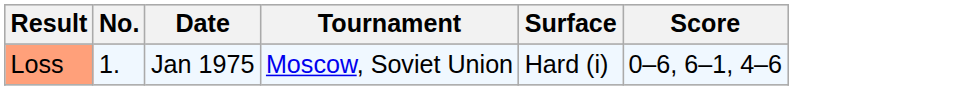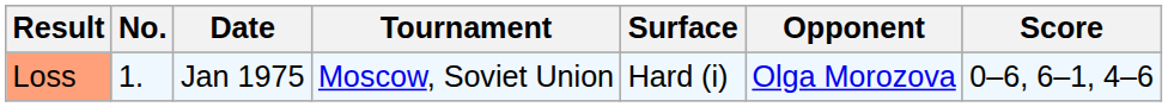 <table class="sortable wikitable">
 <tr style="background:#eeeeee;">
 <th>Result</th>
 <th>No.</th>
 <th>Date</th>
 <th>Tournament</th>
 <th>Surface</th>
+<th>Opponent</th>
 <th>Score</th>
 </tr>
 <tr style="background:#f0f8ff;">
 <td style="background:#ffa07a;">Loss</td>
 <td>1.</td>
 <td>Jan 1975</td>
 <td><a href='#'>Moscow</a>, Soviet Union</td>
 <td>Hard (i)</td>
+<td> <a href='#'>Olga Morozova</a></td>
 <td>0–6, 6–1, 4–6</td>
 </tr>
 </table>
